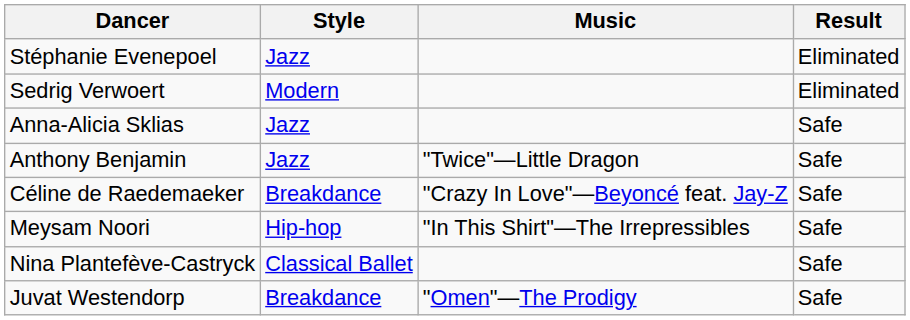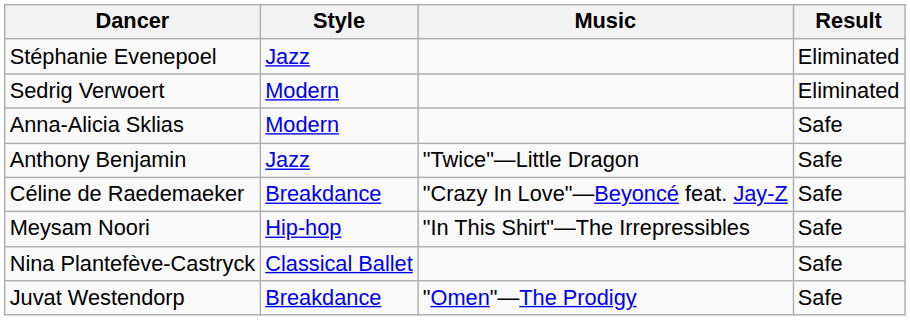 <table class="wikitable">
 <tr>
 <th>Dancer</th>
 <th>Style</th>
 <th>Music</th>
 <th>Result</th>
 </tr>
 <tr>
 <td>Stéphanie Evenepoel</td>
 <td><a href='#'>Jazz</a></td>
 <td></td>
 <td>Eliminated</td>
 </tr>
 <tr>
 <td>Sedrig Verwoert</td>
 <td><a href='#'>Modern</a></td>
 <td></td>
 <td>Eliminated</td>
 </tr>
 <tr>
 <td>Anna-Alicia Sklias</td>
-<td><a href='#'>Jazz</a></td>
+<td><a href='#'>Modern</a></td>
 <td></td>
 <td>Safe</td>
 </tr>
 <tr>
 <td>Anthony Benjamin</td>
 <td><a href='#'>Jazz</a></td>
 <td>"Twice"—Little Dragon</td>
 <td>Safe</td>
 </tr>
 <tr>
 <td>Céline de Raedemaeker</td>
 <td><a href='#'>Breakdance</a></td>
 <td>"Crazy In Love"—<a href='#'>Beyoncé</a> feat. <a href='#'>Jay-Z</a></td>
 <td>Safe</td>
 </tr>
 <tr>
 <td>Meysam Noori</td>
 <td><a href='#'>Hip-hop</a></td>
 <td>"In This Shirt"—The Irrepressibles</td>
 <td>Safe</td>
 </tr>
 <tr>
 <td>Nina Plantefève-Castryck</td>
 <td><a href='#'>Classical Ballet</a></td>
 <td></td>
 <td>Safe</td>
 </tr>
 <tr>
 <td>Juvat Westendorp</td>
 <td><a href='#'>Breakdance</a></td>
 <td>"<a href='#'>Omen</a>"—<a href='#'>The Prodigy</a></td>
 <td>Safe</td>
 </tr>
 </table>
